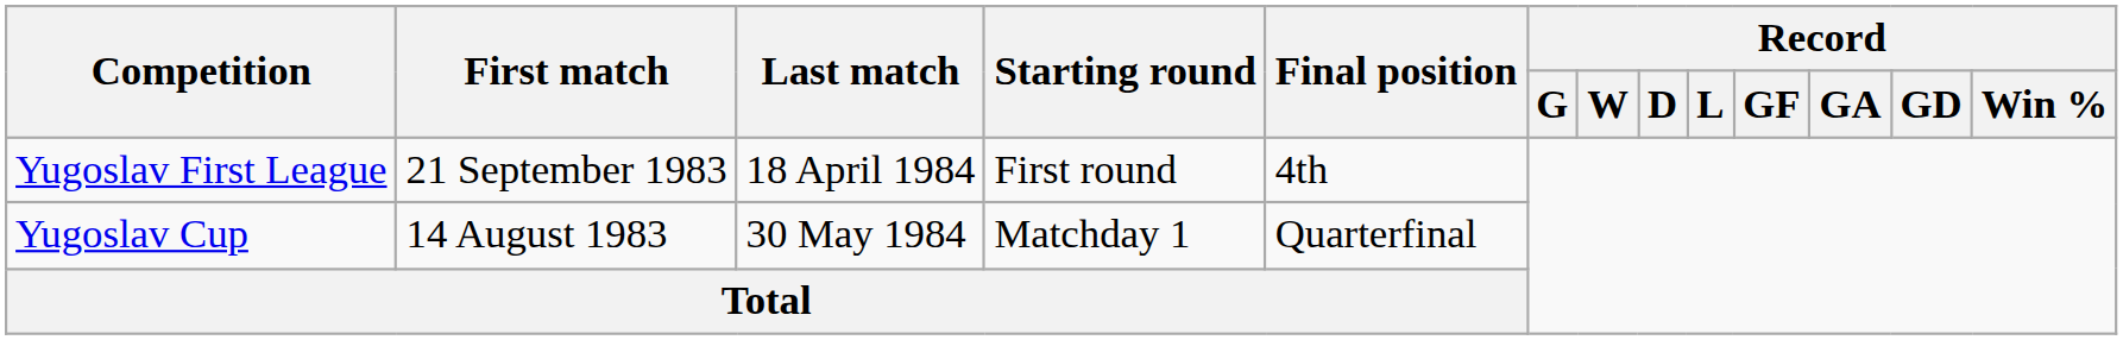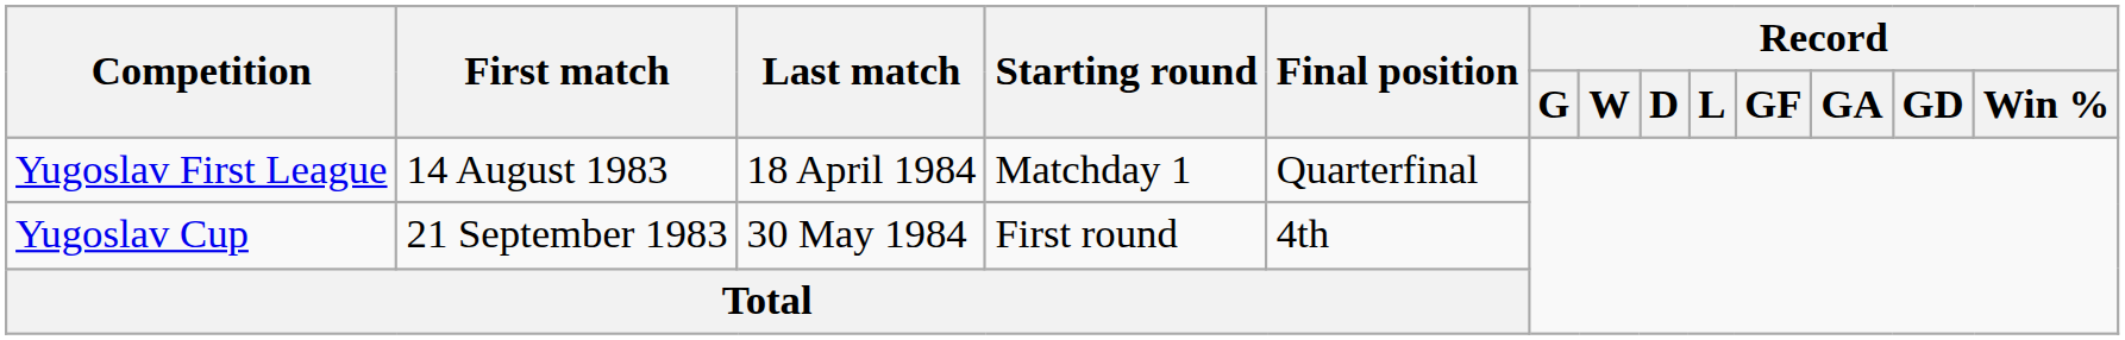 <table class="wikitable" style="text-align: center">
 <tr>
 <th rowspan="2">Competition</th>
 <th rowspan="2">First match</th>
 <th rowspan="2">Last match</th>
 <th rowspan="2">Starting round</th>
 <th rowspan="2">Final position</th>
 <th colspan="8">Record</th>
 </tr>
 <tr>
 <th>G</th>
 <th>W</th>
 <th>D</th>
 <th>L</th>
 <th>GF</th>
 <th>GA</th>
 <th>GD</th>
 <th>Win %</th>
 </tr>
 <tr>
 <td align=left><a href='#'>Yugoslav First League</a></td>
-<td align=left>21 September 1983</td>
+<td align=left>14 August 1983</td>
 <td align=left>18 April 1984</td>
-<td align=left>First round</td>
-<td align=left>4th<br></td>
+<td align=left>Matchday 1</td>
+<td align=left>Quarterfinal<br></td>
 </tr>
 <tr>
 <td align=left><a href='#'>Yugoslav Cup</a></td>
-<td align=left>14 August 1983</td>
+<td align=left>21 September 1983</td>
 <td align=left>30 May 1984</td>
-<td align=left>Matchday 1</td>
-<td align=left>Quarterfinal<br></td>
+<td align=left>First round</td>
+<td align=left>4th<br></td>
 </tr>
 <tr>
 <th colspan="5">Total<br></th>
 </tr>
 </table>
